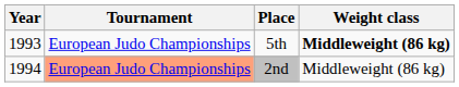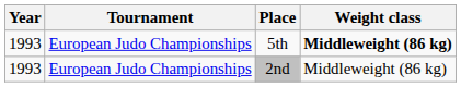 <table class=wikitable>
 <tr>
 <th>Year</th>
 <th>Tournament</th>
 <th>Place</th>
 <th>Weight class</th>
 </tr>
 <tr>
 <td>1993</td>
 <td><a href='#'>European Judo Championships</a></td>
 <td align="center">5th</td>
 <td><strong>Middleweight (86 kg)</strong></td>
 </tr>
 <tr>
-<td>1994</td>
-<td style="background: lightsalmon;"><a href='#'>European Judo Championships</a></td>
+<td>1993</td>
+<td><a href='#'>European Judo Championships</a></td>
 <td bgcolor="silver" align="center">2nd</td>
 <td>Middleweight (86 kg)</td>
 </tr>
 </table>
